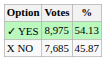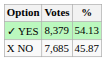 <table class="wikitable">
 <tr>
 <th>Option</th>
 <th>Votes</th>
 <th>%</th>
 </tr>
 <tr>
 <td style=background:#bbf8be>✓ YES</td>
-<td style=background:#bbf8be>8,975</td>
+<td style=background:#bbf8be>8,379</td>
 <td style=background:#bbf8be>54.13</td>
 </tr>
 <tr>
 <td>X NO</td>
 <td>7,685</td>
 <td>45.87</td>
 </tr>
 </table>
